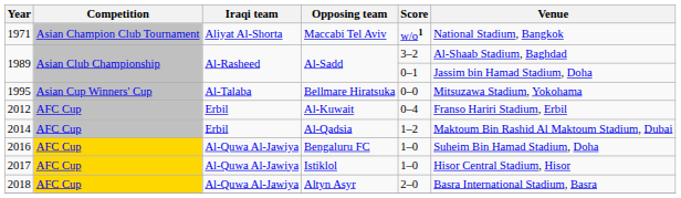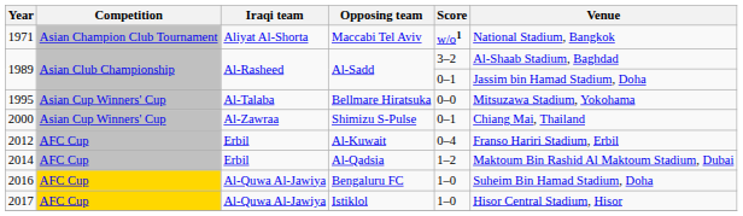 <table class="wikitable sortable">
 <tr>
 <th>Year</th>
 <th>Competition</th>
 <th>Iraqi team</th>
 <th>Opposing team</th>
 <th>Score</th>
 <th>Venue</th>
 </tr>
 <tr>
 <td>1971</td>
 <td bgcolor=silver><a href='#'>Asian Champion Club Tournament</a></td>
 <td><a href='#'>Aliyat Al-Shorta</a></td>
 <td> <a href='#'>Maccabi Tel Aviv</a></td>
 <td><a href='#'>w/o</a><sup><strong>1</strong></sup></td>
 <td> <a href='#'>National Stadium</a>, <a href='#'>Bangkok</a></td>
 </tr>
 <tr>
 <td rowspan=2>1989</td>
 <td rowspan=2 bgcolor=silver><a href='#'>Asian Club Championship</a></td>
 <td rowspan=2><a href='#'>Al-Rasheed</a></td>
 <td rowspan=2> <a href='#'>Al-Sadd</a></td>
 <td>3–2</td>
 <td> <a href='#'>Al-Shaab Stadium</a>, <a href='#'>Baghdad</a></td>
 </tr>
 <tr>
 <td>0–1<br></td>
 <td> <a href='#'>Jassim bin Hamad Stadium</a>, <a href='#'>Doha</a></td>
 </tr>
 <tr>
 <td>1995</td>
 <td bgcolor=silver><a href='#'>Asian Cup Winners' Cup</a></td>
 <td><a href='#'>Al-Talaba</a></td>
 <td> <a href='#'>Bellmare Hiratsuka</a></td>
 <td>0–0 <br></td>
 <td> <a href='#'>Mitsuzawa Stadium</a>, <a href='#'>Yokohama</a></td>
 </tr>
 <tr>
+<td>2000</td>
+<td bgcolor=silver><a href='#'>Asian Cup Winners' Cup</a></td>
+<td><a href='#'>Al-Zawraa</a></td>
+<td> <a href='#'>Shimizu S-Pulse</a></td>
+<td>0–1</td>
+<td> <a href='#'>Chiang Mai</a>, <a href='#'>Thailand</a></td>
+</tr>
+<tr>
 <td>2012</td>
 <td bgcolor=silver><a href='#'>AFC Cup</a></td>
 <td><a href='#'>Erbil</a></td>
 <td> <a href='#'>Al-Kuwait</a></td>
 <td>0–4</td>
 <td> <a href='#'>Franso Hariri Stadium</a>, <a href='#'>Erbil</a></td>
 </tr>
 <tr>
 <td>2014</td>
 <td bgcolor=silver><a href='#'>AFC Cup</a></td>
 <td><a href='#'>Erbil</a></td>
 <td> <a href='#'>Al-Qadsia</a></td>
 <td>1–2</td>
 <td> <a href='#'>Maktoum Bin Rashid Al Maktoum Stadium</a>, <a href='#'>Dubai</a></td>
 </tr>
 <tr>
 <td>2016</td>
 <td bgcolor=gold><a href='#'>AFC Cup</a></td>
 <td><a href='#'>Al-Quwa Al-Jawiya</a></td>
 <td> <a href='#'>Bengaluru FC</a></td>
 <td>1–0</td>
 <td> <a href='#'>Suheim Bin Hamad Stadium</a>, <a href='#'>Doha</a></td>
 </tr>
 <tr>
 <td>2017</td>
 <td bgcolor=gold><a href='#'>AFC Cup</a></td>
 <td><a href='#'>Al-Quwa Al-Jawiya</a></td>
 <td> <a href='#'>Istiklol</a></td>
 <td>1–0</td>
 <td> <a href='#'>Hisor Central Stadium</a>, <a href='#'>Hisor</a></td>
 </tr>
 <tr>
-<td>2018</td>
-<td bgcolor=gold><a href='#'>AFC Cup</a></td>
-<td><a href='#'>Al-Quwa Al-Jawiya</a></td>
-<td> <a href='#'>Altyn Asyr</a></td>
-<td>2–0</td>
-<td> <a href='#'>Basra International Stadium</a>, <a href='#'>Basra</a></td>
-</tr>
-<tr>
 </tr>
 </table>
